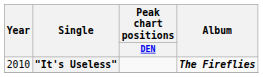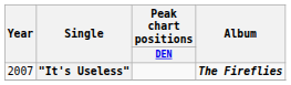 <table class="wikitable plainrowheaders" style="text-align:center;" border="1">
 <tr>
 <th scope="col" rowspan="2">Year</th>
 <th scope="col" rowspan="2">Single</th>
 <th scope="col" colspan="1">Peak chart positions</th>
 <th scope="col" rowspan="2">Album</th>
 </tr>
 <tr>
 <th scope="col" style="width:3em;font-size:85%;"><a href='#'>DEN</a><br></th>
 </tr>
 <tr>
-<td>2010</td>
+<td>2007</td>
 <th scope="row">"It's Useless"</th>
 <td></td>
 <td><strong><em>The Fireflies</em></strong></td>
 </tr>
 <tr>
 </tr>
 <tr>
 </tr>
 </table>
